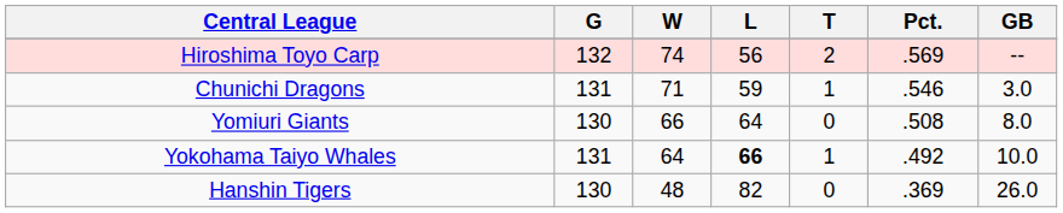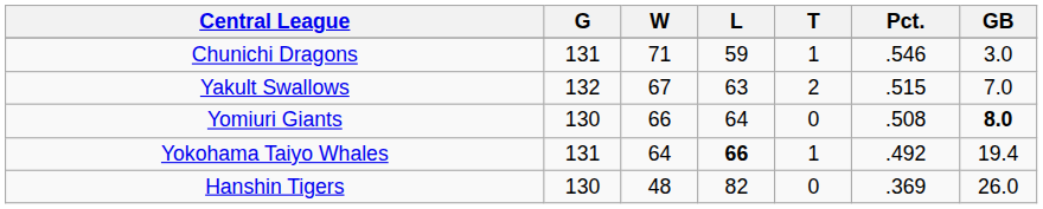 <table class="wikitable" width="50%" style="text-align:center;">
 <tr>
 <th width="35%"><a href='#'>Central League</a></th>
 <th width="5%">G</th>
 <th width="5%">W</th>
 <th width="5%">L</th>
 <th width="5%">T</th>
 <th width="7%">Pct.</th>
 <th width="5%">GB</th>
 </tr>
 <tr align=center>
 </tr>
-<tr style="background-color:#fdd">
-<td><a href='#'>Hiroshima Toyo Carp</a></td>
-<td>132</td>
-<td>74</td>
-<td>56</td>
-<td>2</td>
-<td>.569</td>
-<td>--</td>
-</tr>
 <tr align=center>
 <td><a href='#'>Chunichi Dragons</a></td>
 <td>131</td>
 <td>71</td>
 <td>59</td>
 <td>1</td>
 <td>.546</td>
 <td>3.0</td>
 </tr>
 <tr align=center>
+<td><a href='#'>Yakult Swallows</a></td>
+<td>132</td>
+<td>67</td>
+<td>63</td>
+<td>2</td>
+<td>.515</td>
+<td>7.0</td>
+</tr>
+<tr align=center>
 <td><a href='#'>Yomiuri Giants</a></td>
 <td>130</td>
 <td>66</td>
 <td>64</td>
 <td>0</td>
 <td>.508</td>
-<td>8.0</td>
+<td><strong>8.0</strong></td>
 </tr>
 <tr align=center>
 <td><a href='#'>Yokohama Taiyo Whales</a></td>
 <td>131</td>
 <td>64</td>
 <td><strong>66</strong></td>
 <td>1</td>
 <td>.492</td>
-<td>10.0</td>
+<td>19.4</td>
 </tr>
 <tr align=center>
 <td><a href='#'>Hanshin Tigers</a></td>
 <td>130</td>
 <td>48</td>
 <td>82</td>
 <td>0</td>
 <td>.369</td>
 <td>26.0</td>
 </tr>
 </table>
